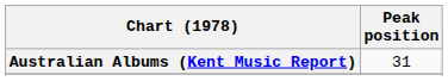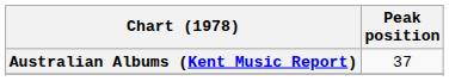 <table class="wikitable plainrowheaders sortable" style="text-align:center;">
 <tr>
 <th>Chart (1978)</th>
 <th>Peak<br>position</th>
 </tr>
 <tr>
 <th scope="row">Australian Albums (<a href='#'>Kent Music Report</a>)</th>
-<td style="text-align:center;">31</td>
+<td style="text-align:center;">37</td>
 </tr>
 <tr>
 </tr>
 <tr>
 </tr>
 <tr>
 </tr>
 <tr>
 </tr>
 <tr>
 </tr>
 </table>
